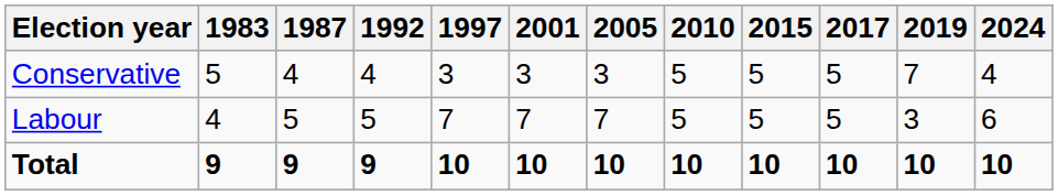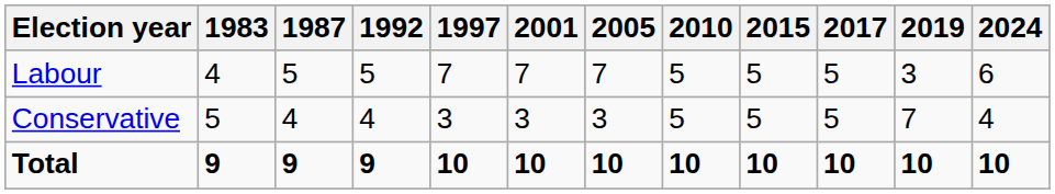 <table class="wikitable">
 <tr>
 <th>Election year</th>
 <th>1983</th>
 <th>1987</th>
 <th>1992</th>
 <th>1997</th>
 <th>2001</th>
 <th>2005</th>
 <th>2010</th>
 <th>2015</th>
 <th>2017</th>
 <th>2019</th>
 <th>2024</th>
 </tr>
 <tr>
+<td><a href='#'>Labour</a></td>
+<td>4</td>
+<td>5</td>
+<td>5</td>
+<td>7</td>
+<td>7</td>
+<td>7</td>
+<td>5</td>
+<td>5</td>
+<td>5</td>
+<td>3</td>
+<td>6</td>
+</tr>
+<tr>
 <td><a href='#'>Conservative</a></td>
 <td>5</td>
 <td>4</td>
 <td>4</td>
 <td>3</td>
 <td>3</td>
 <td>3</td>
 <td>5</td>
 <td>5</td>
 <td>5</td>
 <td>7</td>
 <td>4</td>
-</tr>
-<tr>
-<td><a href='#'>Labour</a></td>
-<td>4</td>
-<td>5</td>
-<td>5</td>
-<td>7</td>
-<td>7</td>
-<td>7</td>
-<td>5</td>
-<td>5</td>
-<td>5</td>
-<td>3</td>
-<td>6</td>
 </tr>
 <tr>
 <td><strong>Total</strong></td>
 <td><strong>9</strong></td>
 <td><strong>9</strong></td>
 <td><strong>9</strong></td>
 <td><strong>10</strong></td>
 <td><strong>10</strong></td>
 <td><strong>10</strong></td>
 <td><strong>10</strong></td>
 <td><strong>10</strong></td>
 <td><strong>10</strong></td>
 <td><strong>10</strong></td>
 <td><strong>10</strong></td>
 </tr>
 </table>
